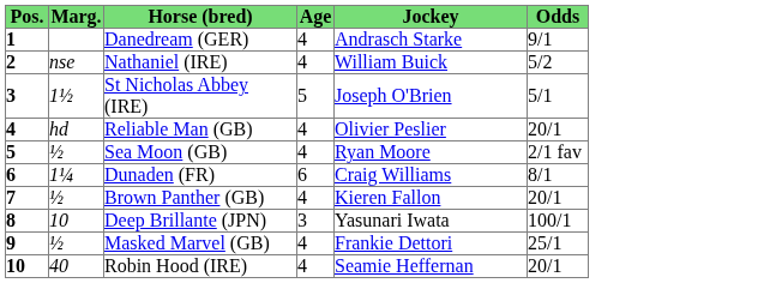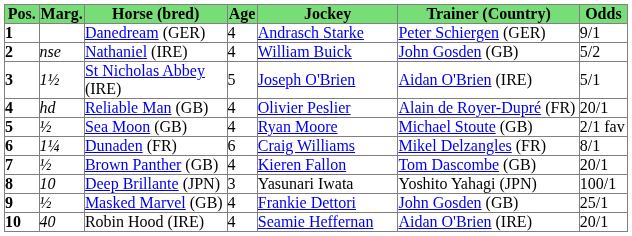 <table class = "sortable" | border="1" cellpadding="0" style="border-collapse: collapse;">
 <tr style="background:#7d7; text-align:center;">
 <th style="width:35px;"><strong>Pos.</strong></th>
 <th style="width:45px;"><strong>Marg.</strong></th>
 <th style="width:160px;"><strong>Horse (bred)</strong></th>
 <th style="width:30px;"><strong>Age</strong></th>
 <th style="width:160px;"><strong>Jockey</strong></th>
+<th style="width:210px;"><strong>Trainer (Country)</strong></th>
 <th style="width:50px;"><strong>Odds</strong></th>
 </tr>
 <tr>
 <td><strong>1</strong></td>
 <td></td>
 <td><a href='#'>Danedream</a> (GER)</td>
 <td>4</td>
 <td><a href='#'>Andrasch Starke</a></td>
+<td><a href='#'>Peter Schiergen</a> (GER)</td>
 <td>9/1</td>
 </tr>
 <tr>
 <td><strong>2</strong></td>
 <td><em>nse</em></td>
 <td><a href='#'>Nathaniel</a> (IRE)</td>
 <td>4</td>
 <td><a href='#'>William Buick</a></td>
+<td><a href='#'>John Gosden</a> (GB)</td>
 <td>5/2</td>
 </tr>
 <tr>
 <td><strong>3</strong></td>
 <td><em>1½</em></td>
 <td><a href='#'>St Nicholas Abbey</a> (IRE)</td>
 <td>5</td>
 <td><a href='#'>Joseph O'Brien</a></td>
+<td><a href='#'>Aidan O'Brien</a> (IRE)</td>
 <td>5/1</td>
 </tr>
 <tr>
 <td><strong>4</strong></td>
 <td><em>hd</em></td>
 <td><a href='#'>Reliable Man</a> (GB)</td>
 <td>4</td>
 <td><a href='#'>Olivier Peslier</a></td>
+<td><a href='#'>Alain de Royer-Dupré</a> (FR)</td>
 <td>20/1</td>
 </tr>
 <tr>
 <td><strong>5</strong></td>
 <td><em>½</em></td>
 <td><a href='#'>Sea Moon</a> (GB)</td>
 <td>4</td>
 <td><a href='#'>Ryan Moore</a></td>
+<td><a href='#'>Michael Stoute</a> (GB)</td>
 <td>2/1 fav</td>
 </tr>
 <tr>
 <td><strong>6</strong></td>
 <td><em>1¼</em></td>
 <td><a href='#'>Dunaden</a> (FR)</td>
 <td>6</td>
 <td><a href='#'>Craig Williams</a></td>
+<td><a href='#'>Mikel Delzangles</a> (FR)</td>
 <td>8/1</td>
 </tr>
 <tr>
 <td><strong>7</strong></td>
 <td><em>½</em></td>
 <td><a href='#'>Brown Panther</a> (GB)</td>
 <td>4</td>
 <td><a href='#'>Kieren Fallon</a></td>
+<td><a href='#'>Tom Dascombe</a> (GB)</td>
 <td>20/1</td>
 </tr>
 <tr>
 <td><strong>8</strong></td>
 <td><em>10</em></td>
 <td><a href='#'>Deep Brillante</a> (JPN)</td>
 <td>3</td>
 <td>Yasunari Iwata</td>
+<td>Yoshito Yahagi (JPN)</td>
 <td>100/1</td>
 </tr>
 <tr>
 <td><strong>9</strong></td>
 <td><em>½</em></td>
 <td><a href='#'>Masked Marvel</a> (GB)</td>
 <td>4</td>
 <td><a href='#'>Frankie Dettori</a></td>
+<td><a href='#'>John Gosden</a> (GB)</td>
 <td>25/1</td>
 </tr>
 <tr>
 <td><strong>10</strong></td>
 <td><em>40</em></td>
 <td>Robin Hood (IRE)</td>
 <td>4</td>
 <td><a href='#'>Seamie Heffernan</a></td>
+<td><a href='#'>Aidan O'Brien</a> (IRE)</td>
 <td>20/1</td>
 </tr>
 </table>
